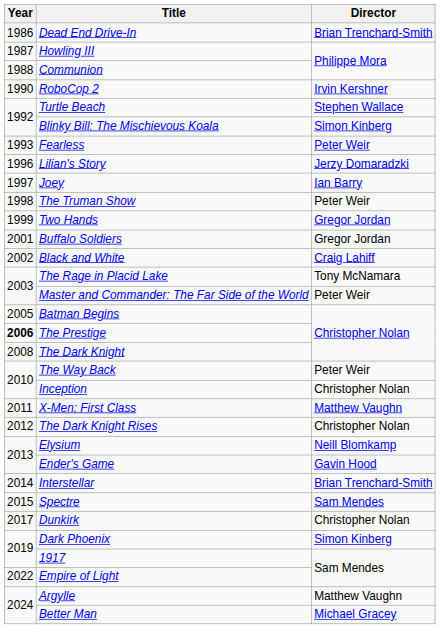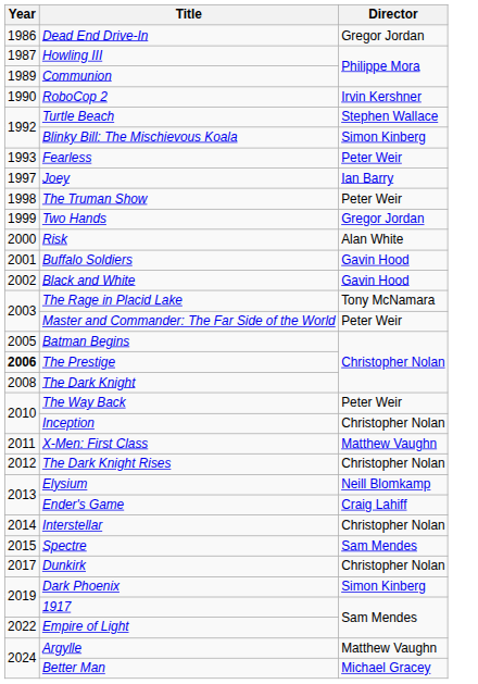 <table class="wikitable">
 <tr>
 <th>Year</th>
 <th>Title</th>
 <th>Director</th>
 </tr>
 <tr>
 <td>1986</td>
 <td><em><a href='#'>Dead End Drive-In</a></em></td>
-<td><a href='#'>Brian Trenchard-Smith</a></td>
+<td>Gregor Jordan</td>
 </tr>
 <tr>
 <td>1987</td>
 <td><em><a href='#'>Howling III</a></em></td>
 <td rowspan=2><a href='#'>Philippe Mora</a></td>
 </tr>
 <tr>
-<td>1988</td>
+<td>1989</td>
 <td><em><a href='#'>Communion</a></em></td>
 </tr>
 <tr>
 <td>1990</td>
 <td><em><a href='#'>RoboCop 2</a></em></td>
 <td><a href='#'>Irvin Kershner</a></td>
 </tr>
 <tr>
 <td rowspan=2>1992</td>
 <td><em><a href='#'>Turtle Beach</a></em></td>
 <td><a href='#'>Stephen Wallace</a></td>
 </tr>
 <tr>
 <td><em><a href='#'>Blinky Bill: The Mischievous Koala</a></em></td>
 <td><a href='#'>Simon Kinberg</a></td>
 </tr>
 <tr>
 <td>1993</td>
 <td><em><a href='#'>Fearless</a></em></td>
 <td><a href='#'>Peter Weir</a></td>
 </tr>
 <tr>
-<td>1996</td>
-<td><em><a href='#'>Lilian's Story</a></em></td>
-<td><a href='#'>Jerzy Domaradzki</a></td>
-</tr>
-<tr>
 <td>1997</td>
 <td><em><a href='#'>Joey</a></em></td>
 <td><a href='#'>Ian Barry</a></td>
 </tr>
 <tr>
 <td>1998</td>
 <td><em><a href='#'>The Truman Show</a></em></td>
 <td>Peter Weir</td>
 </tr>
 <tr>
 <td>1999</td>
 <td><em><a href='#'>Two Hands</a></em></td>
 <td><a href='#'>Gregor Jordan</a></td>
 </tr>
 <tr>
+<td>2000</td>
+<td><em><a href='#'>Risk</a></em></td>
+<td>Alan White</td>
+</tr>
+<tr>
 <td>2001</td>
 <td><em><a href='#'>Buffalo Soldiers</a></em></td>
-<td>Gregor Jordan</td>
+<td><a href='#'>Gavin Hood</a></td>
 </tr>
 <tr>
 <td>2002</td>
 <td><em><a href='#'>Black and White</a></em></td>
-<td><a href='#'>Craig Lahiff</a></td>
+<td><a href='#'>Gavin Hood</a></td>
 </tr>
 <tr>
 <td rowspan=2>2003</td>
 <td><em><a href='#'>The Rage in Placid Lake</a></em></td>
 <td>Tony McNamara</td>
 </tr>
 <tr>
 <td><em><a href='#'>Master and Commander: The Far Side of the World</a></em></td>
 <td>Peter Weir</td>
 </tr>
 <tr>
 <td>2005</td>
 <td><em><a href='#'>Batman Begins</a></em></td>
 <td rowspan=3><a href='#'>Christopher Nolan</a></td>
 </tr>
 <tr>
 <td><strong>2006</strong></td>
 <td><em><a href='#'>The Prestige</a></em></td>
 </tr>
 <tr>
 <td>2008</td>
 <td><em><a href='#'>The Dark Knight</a></em></td>
 </tr>
 <tr>
 <td rowspan=2>2010</td>
 <td><em><a href='#'>The Way Back</a></em></td>
 <td>Peter Weir</td>
 </tr>
 <tr>
 <td><em><a href='#'>Inception</a></em></td>
 <td>Christopher Nolan</td>
 </tr>
 <tr>
 <td>2011</td>
 <td><em><a href='#'>X-Men: First Class</a></em></td>
 <td><a href='#'>Matthew Vaughn</a></td>
 </tr>
 <tr>
 <td>2012</td>
 <td><em><a href='#'>The Dark Knight Rises</a></em></td>
 <td>Christopher Nolan</td>
 </tr>
 <tr>
 <td rowspan=2>2013</td>
 <td><em><a href='#'>Elysium</a></em></td>
 <td><a href='#'>Neill Blomkamp</a></td>
 </tr>
 <tr>
 <td><em><a href='#'>Ender's Game</a></em></td>
-<td><a href='#'>Gavin Hood</a></td>
+<td><a href='#'>Craig Lahiff</a></td>
 </tr>
 <tr>
 <td>2014</td>
 <td><em><a href='#'>Interstellar</a></em></td>
-<td><a href='#'>Brian Trenchard-Smith</a></td>
+<td>Christopher Nolan</td>
 </tr>
 <tr>
 <td>2015</td>
 <td><em><a href='#'>Spectre</a></em></td>
 <td><a href='#'>Sam Mendes</a></td>
 </tr>
 <tr>
 <td>2017</td>
 <td><em><a href='#'>Dunkirk</a></em></td>
 <td>Christopher Nolan</td>
 </tr>
 <tr>
 <td rowspan=2>2019</td>
 <td><em><a href='#'>Dark Phoenix</a></em></td>
 <td><a href='#'>Simon Kinberg</a></td>
 </tr>
 <tr>
 <td><em><a href='#'>1917</a></em></td>
 <td rowspan=2>Sam Mendes</td>
 </tr>
 <tr>
 <td>2022</td>
 <td><em><a href='#'>Empire of Light</a></em></td>
 </tr>
 <tr>
 <td rowspan=2>2024</td>
 <td><em><a href='#'>Argylle</a></em></td>
 <td>Matthew Vaughn</td>
 </tr>
 <tr>
 <td><em><a href='#'>Better Man</a></em></td>
 <td><a href='#'>Michael Gracey</a></td>
 </tr>
 </table>
